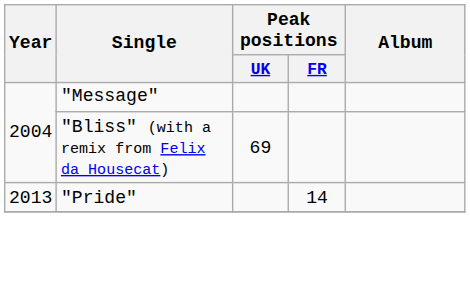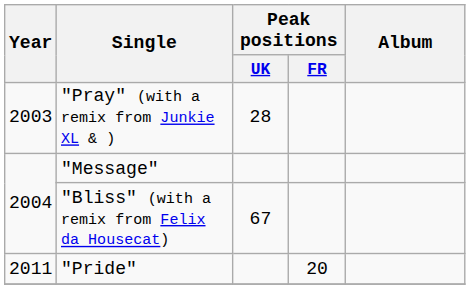 <table class="wikitable">
 <tr>
 <th align="center" rowspan="2" width="10">Year</th>
 <th align="center" rowspan="2" width="120">Single</th>
 <th align="center" colspan="2" width="20">Peak positions</th>
 <th align="center" rowspan="2" width="80">Album</th>
 </tr>
 <tr>
 <th scope="col" style="width:3em;font-size:90%;"><a href='#'>UK</a><br></th>
 <th scope="col" style="width:3em;font-size:90%;"><a href='#'>FR</a><br></th>
 </tr>
 <tr>
+<td style="text-align:center;">2003</td>
+<td>"Pray" <small>(with a remix from <a href='#'>Junkie XL</a> & )</small></td>
+<td style="text-align:center;">28</td>
+<td style="text-align:center;"></td>
+<td></td>
+</tr>
+<tr>
 <td style="text-align:center;" rowspan=2>2004</td>
 <td>"Message"</td>
 <td style="text-align:center;"></td>
 <td style="text-align:center;"></td>
 <td></td>
 </tr>
 <tr>
 <td>"Bliss" <small>(with a remix from <a href='#'>Felix da Housecat</a>)</small></td>
-<td style="text-align:center;">69</td>
+<td style="text-align:center;">67</td>
 <td style="text-align:center;"></td>
 <td></td>
 </tr>
 <tr>
-<td style="text-align:center;" rowspan=1>2013</td>
+<td style="text-align:center;" rowspan=1>2011</td>
 <td>"Pride"</td>
 <td style="text-align:center;"></td>
-<td style="text-align:center;">14</td>
+<td style="text-align:center;">20</td>
 <td></td>
 </tr>
 <tr>
 </tr>
 </table>
